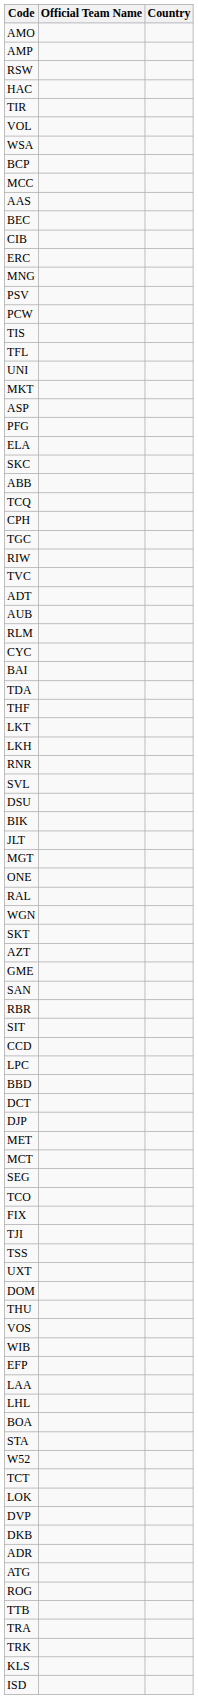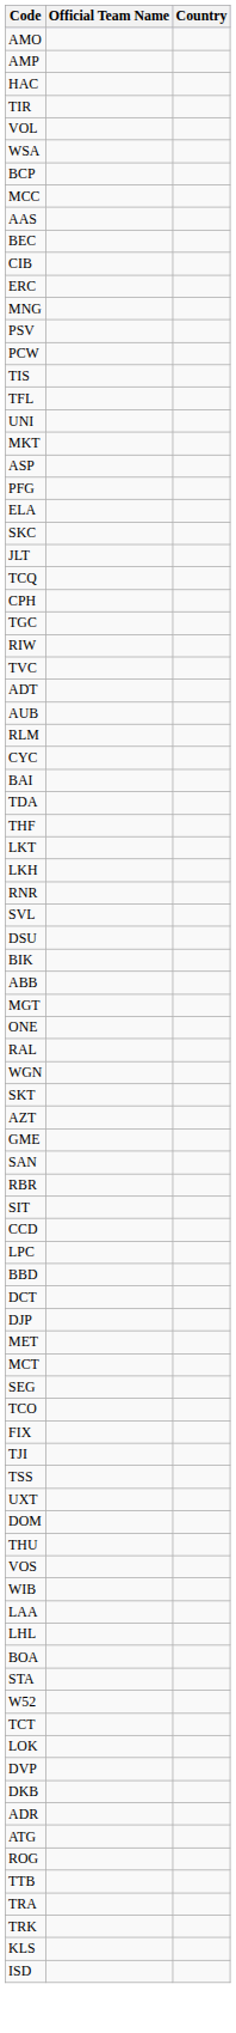 <table class="wikitable">
 <tr style="background:#ccf;">
 <th>Code</th>
 <th>Official Team Name</th>
 <th>Country</th>
 </tr>
 <tr>
 <td>AMO</td>
 <td></td>
 <td></td>
 </tr>
 <tr>
 <td>AMP</td>
-<td></td>
-<td></td>
-</tr>
-<tr>
-<td>RSW</td>
 <td></td>
 <td></td>
 </tr>
 <tr>
 <td>HAC</td>
 <td></td>
 <td></td>
 </tr>
 <tr>
 <td>TIR</td>
 <td></td>
 <td></td>
 </tr>
 <tr>
 <td>VOL</td>
 <td></td>
 <td></td>
 </tr>
 <tr>
 <td>WSA</td>
 <td></td>
 <td></td>
 </tr>
 <tr>
 <td>BCP</td>
 <td></td>
 <td></td>
 </tr>
 <tr>
 <td>MCC</td>
 <td></td>
 <td></td>
 </tr>
 <tr>
 <td>AAS</td>
 <td></td>
 <td></td>
 </tr>
 <tr>
 <td>BEC</td>
 <td></td>
 <td></td>
 </tr>
 <tr>
 <td>CIB</td>
 <td></td>
 <td></td>
 </tr>
 <tr>
 <td>ERC</td>
 <td></td>
 <td></td>
 </tr>
 <tr>
 <td>MNG</td>
 <td></td>
 <td></td>
 </tr>
 <tr>
 <td>PSV</td>
 <td></td>
 <td></td>
 </tr>
 <tr>
 <td>PCW</td>
 <td></td>
 <td></td>
 </tr>
 <tr>
 <td>TIS</td>
 <td></td>
 <td></td>
 </tr>
 <tr>
 <td>TFL</td>
 <td></td>
 <td></td>
 </tr>
 <tr>
 <td>UNI</td>
 <td></td>
 <td></td>
 </tr>
 <tr>
 <td>MKT</td>
 <td></td>
 <td></td>
 </tr>
 <tr>
 <td>ASP</td>
 <td></td>
 <td></td>
 </tr>
 <tr>
 <td>PFG</td>
 <td></td>
 <td></td>
 </tr>
 <tr>
 <td>ELA</td>
 <td></td>
 <td></td>
 </tr>
 <tr>
 <td>SKC</td>
 <td></td>
 <td></td>
 </tr>
 <tr>
-<td>ABB</td>
+<td>JLT</td>
 <td></td>
 <td></td>
 </tr>
 <tr>
 <td>TCQ</td>
 <td></td>
 <td></td>
 </tr>
 <tr>
 <td>CPH</td>
 <td></td>
 <td></td>
 </tr>
 <tr>
 <td>TGC</td>
 <td></td>
 <td></td>
 </tr>
 <tr>
 <td>RIW</td>
 <td></td>
 <td></td>
 </tr>
 <tr>
 <td>TVC</td>
 <td></td>
 <td></td>
 </tr>
 <tr>
 <td>ADT</td>
 <td></td>
 <td></td>
 </tr>
 <tr>
 <td>AUB</td>
 <td></td>
 <td></td>
 </tr>
 <tr>
 <td>RLM</td>
 <td></td>
 <td></td>
 </tr>
 <tr>
 <td>CYC</td>
 <td></td>
 <td></td>
 </tr>
 <tr>
 <td>BAI</td>
 <td></td>
 <td></td>
 </tr>
 <tr>
 <td>TDA</td>
 <td></td>
 <td></td>
 </tr>
 <tr>
 <td>THF</td>
 <td></td>
 <td></td>
 </tr>
 <tr>
 <td>LKT</td>
 <td></td>
 <td></td>
 </tr>
 <tr>
 <td>LKH</td>
 <td></td>
 <td></td>
 </tr>
 <tr>
 <td>RNR</td>
 <td></td>
 <td></td>
 </tr>
 <tr>
 <td>SVL</td>
 <td></td>
 <td></td>
 </tr>
 <tr>
 <td>DSU</td>
 <td></td>
 <td></td>
 </tr>
 <tr>
 <td>BIK</td>
 <td></td>
 <td></td>
 </tr>
 <tr>
-<td>JLT</td>
+<td>ABB</td>
 <td></td>
 <td></td>
 </tr>
 <tr>
 <td>MGT</td>
 <td></td>
 <td></td>
 </tr>
 <tr>
 <td>ONE</td>
 <td></td>
 <td></td>
 </tr>
 <tr>
 <td>RAL</td>
 <td></td>
 <td></td>
 </tr>
 <tr>
 <td>WGN</td>
 <td></td>
 <td></td>
 </tr>
 <tr>
 <td>SKT</td>
 <td></td>
 <td></td>
 </tr>
 <tr>
 <td>AZT</td>
 <td></td>
 <td></td>
 </tr>
 <tr>
 <td>GME</td>
 <td></td>
 <td></td>
 </tr>
 <tr>
 <td>SAN</td>
 <td></td>
 <td></td>
 </tr>
 <tr>
 <td>RBR</td>
 <td></td>
 <td></td>
 </tr>
 <tr>
 <td>SIT</td>
 <td></td>
 <td></td>
 </tr>
 <tr>
 <td>CCD</td>
 <td></td>
 <td></td>
 </tr>
 <tr>
 <td>LPC</td>
 <td></td>
 <td></td>
 </tr>
 <tr>
 <td>BBD</td>
 <td></td>
 <td></td>
 </tr>
 <tr>
 <td>DCT</td>
 <td></td>
 <td></td>
 </tr>
 <tr>
 <td>DJP</td>
 <td></td>
 <td></td>
 </tr>
 <tr>
 <td>MET</td>
 <td></td>
 <td></td>
 </tr>
 <tr>
 <td>MCT</td>
 <td></td>
 <td></td>
 </tr>
 <tr>
 <td>SEG</td>
 <td></td>
 <td></td>
 </tr>
 <tr>
 <td>TCO</td>
 <td></td>
 <td></td>
 </tr>
 <tr>
 <td>FIX</td>
 <td></td>
 <td></td>
 </tr>
 <tr>
 <td>TJI</td>
 <td></td>
 <td></td>
 </tr>
 <tr>
 <td>TSS</td>
 <td></td>
 <td></td>
 </tr>
 <tr>
 <td>UXT</td>
 <td></td>
 <td></td>
 </tr>
 <tr>
 <td>DOM</td>
 <td></td>
 <td></td>
 </tr>
 <tr>
 <td>THU</td>
 <td></td>
 <td></td>
 </tr>
 <tr>
 <td>VOS</td>
 <td></td>
 <td></td>
 </tr>
 <tr>
 <td>WIB</td>
 <td></td>
 <td></td>
 </tr>
 <tr>
-<td>EFP</td>
-<td></td>
-<td></td>
-</tr>
-<tr>
 <td>LAA</td>
 <td></td>
 <td></td>
 </tr>
 <tr>
 <td>LHL</td>
 <td></td>
 <td></td>
 </tr>
 <tr>
 <td>BOA</td>
 <td></td>
 <td></td>
 </tr>
 <tr>
 <td>STA</td>
 <td></td>
 <td></td>
 </tr>
 <tr>
 <td>W52</td>
 <td></td>
 <td></td>
 </tr>
 <tr>
 <td>TCT</td>
 <td></td>
 <td></td>
 </tr>
 <tr>
 <td>LOK</td>
 <td></td>
 <td></td>
 </tr>
 <tr>
 <td>DVP</td>
 <td></td>
 <td></td>
 </tr>
 <tr>
 <td>DKB</td>
 <td></td>
 <td></td>
 </tr>
 <tr>
 <td>ADR</td>
 <td></td>
 <td></td>
 </tr>
 <tr>
 <td>ATG</td>
 <td></td>
 <td></td>
 </tr>
 <tr>
 <td>ROG</td>
 <td></td>
 <td></td>
 </tr>
 <tr>
 <td>TTB</td>
 <td></td>
 <td></td>
 </tr>
 <tr>
 <td>TRA</td>
 <td></td>
 <td></td>
 </tr>
 <tr>
 <td>TRK</td>
 <td></td>
 <td></td>
 </tr>
 <tr>
 <td>KLS</td>
 <td></td>
 <td></td>
 </tr>
 <tr>
 <td>ISD</td>
 <td></td>
 <td></td>
 </tr>
 </table>
